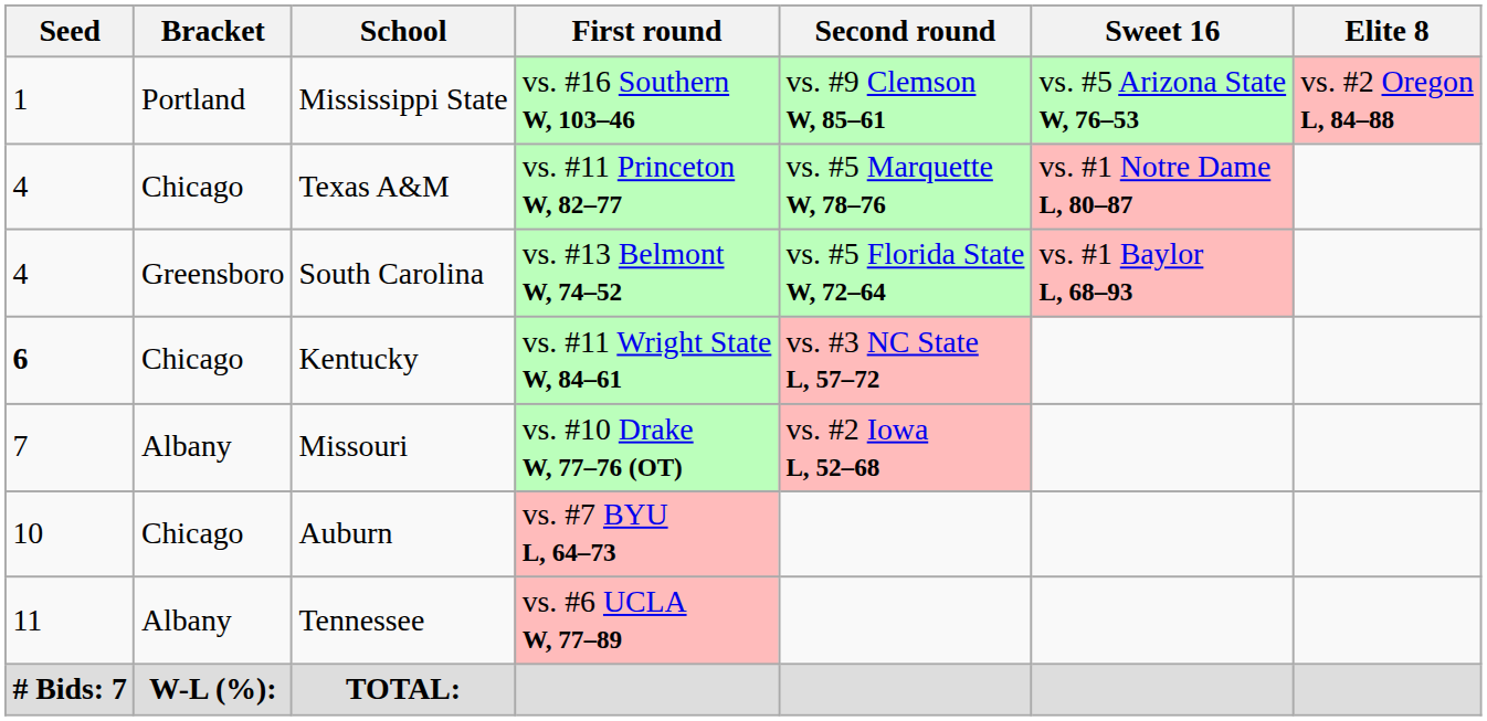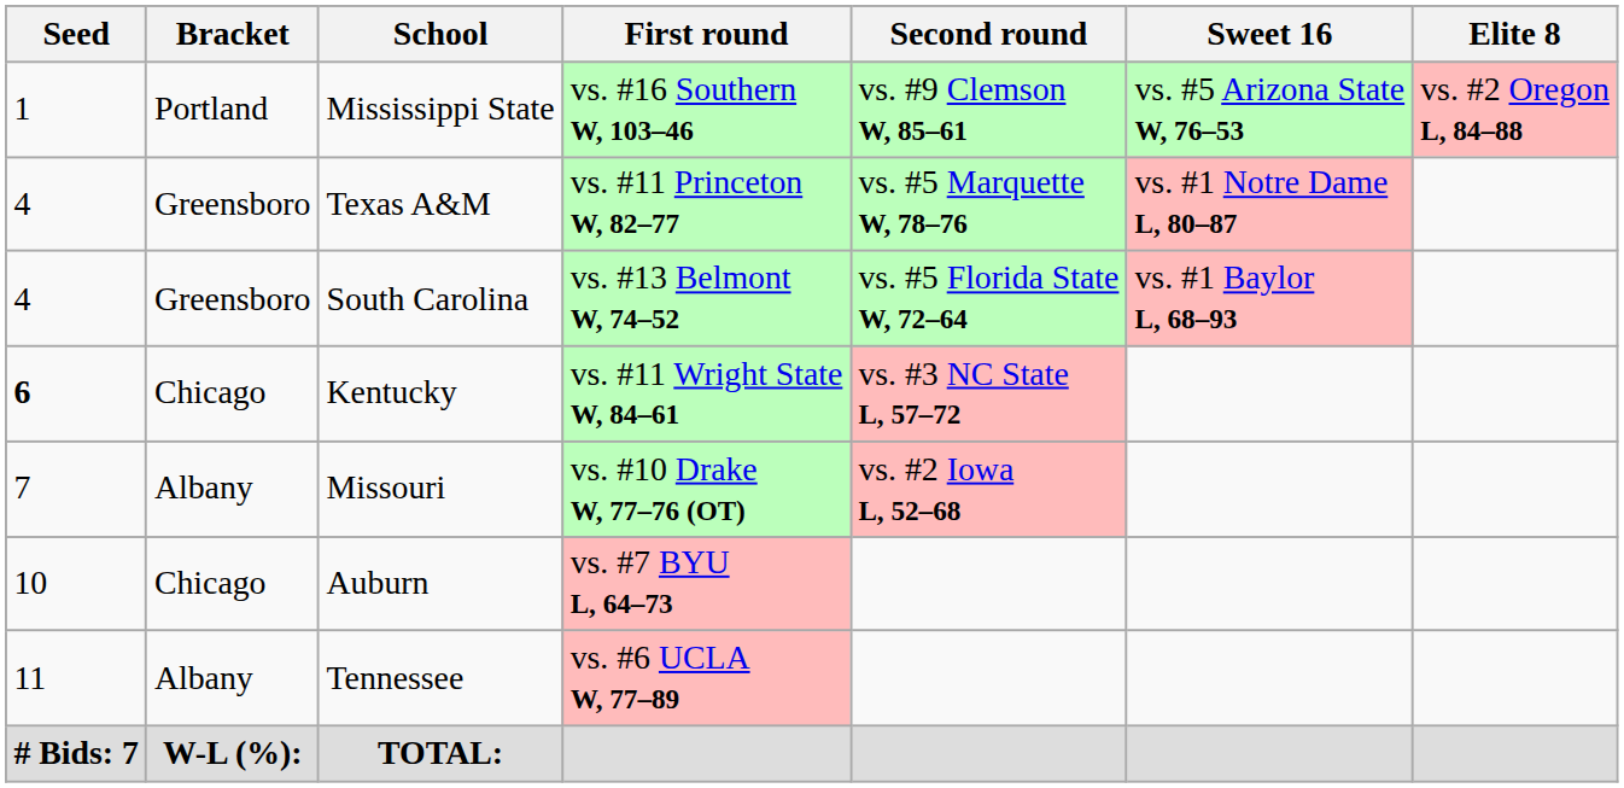 <table class="sortable wikitable" style="white-space:nowrap; font-size:90%;">
 <tr>
 <th>Seed</th>
 <th>Bracket</th>
 <th>School</th>
 <th>First round</th>
 <th>Second round</th>
 <th>Sweet 16</th>
 <th>Elite 8</th>
 </tr>
 <tr>
 <td>1</td>
 <td>Portland</td>
 <td>Mississippi State</td>
 <td style="background:#bfb;">vs. #16 <a href='#'>Southern</a><br><small><strong>W, 103–46</strong></small></td>
 <td style="background:#bfb;">vs. #9 <a href='#'>Clemson</a><br><small><strong>W, 85–61</strong></small></td>
 <td style="background:#bfb;">vs. #5 <a href='#'>Arizona State</a><br><small><strong>W, 76–53</strong></small></td>
 <td style="background:#fbb;">vs. #2 <a href='#'>Oregon</a><br><small><strong>L, 84–88</strong></small></td>
 </tr>
 <tr>
 <td>4</td>
-<td>Chicago</td>
+<td>Greensboro</td>
 <td>Texas A&M</td>
 <td style="background:#bfb;">vs. #11 <a href='#'>Princeton</a><br><small><strong>W, 82–77</strong></small></td>
 <td style="background:#bfb;">vs. #5 <a href='#'>Marquette</a><br><small><strong>W, 78–76</strong></small></td>
 <td style="background:#fbb;">vs. #1 <a href='#'>Notre Dame</a><br><small><strong>L, 80–87</strong></small></td>
 <td></td>
 </tr>
 <tr>
 <td>4</td>
 <td>Greensboro</td>
 <td>South Carolina</td>
 <td style="background:#bfb;">vs. #13 <a href='#'>Belmont</a><br><small><strong>W, 74–52</strong></small></td>
 <td style="background:#bfb;">vs. #5 <a href='#'>Florida State</a><br><small><strong>W, 72–64</strong></small></td>
 <td style="background:#fbb;">vs. #1 <a href='#'>Baylor</a><br><small><strong>L, 68–93</strong></small></td>
 <td></td>
 </tr>
 <tr>
 <td><strong>6</strong></td>
 <td>Chicago</td>
 <td>Kentucky</td>
 <td style="background:#bfb;">vs. #11 <a href='#'>Wright State</a><br><small><strong>W, 84–61</strong></small></td>
 <td style="background:#fbb;">vs. #3 <a href='#'>NC State</a><br><small><strong>L, 57–72</strong></small></td>
 <td></td>
 <td></td>
 </tr>
 <tr>
 <td>7</td>
 <td>Albany</td>
 <td>Missouri</td>
 <td style="background:#bfb;">vs. #10 <a href='#'>Drake</a><br><small><strong>W, 77–76 (OT)</strong></small></td>
 <td style="background:#fbb;">vs. #2 <a href='#'>Iowa</a><br><small><strong>L, 52–68</strong></small></td>
 <td></td>
 <td></td>
 </tr>
 <tr>
 <td>10</td>
 <td>Chicago</td>
 <td>Auburn</td>
 <td style="background:#fbb;">vs. #7 <a href='#'>BYU</a><br><small><strong>L, 64–73</strong></small></td>
 <td></td>
 <td></td>
 <td></td>
 </tr>
 <tr>
 <td>11</td>
 <td>Albany</td>
 <td>Tennessee</td>
 <td style="background:#fbb;">vs. #6 <a href='#'>UCLA</a><br><small><strong>W, 77–89</strong></small></td>
 <td></td>
 <td></td>
 <td></td>
 </tr>
 <tr class="sortbottom"  style="text-align:center; background:#ddd;">
 <td><strong># Bids: 7</strong></td>
 <td><strong>W-L (%):</strong></td>
 <td><strong>TOTAL:</strong> </td>
 <td></td>
 <td></td>
 <td></td>
 <td></td>
 </tr>
 </table>
